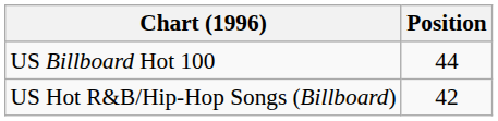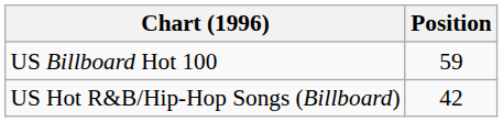 <table class="wikitable sortable">
 <tr>
 <th align="left">Chart (1996)</th>
 <th style="text-align:center;">Position</th>
 </tr>
 <tr>
 <td>US <em>Billboard</em> Hot 100</td>
-<td style="text-align:center;">44</td>
+<td style="text-align:center;">59</td>
 </tr>
 <tr>
 <td>US Hot R&B/Hip-Hop Songs (<em>Billboard</em>)</td>
 <td style="text-align:center;">42</td>
 </tr>
 </table>
